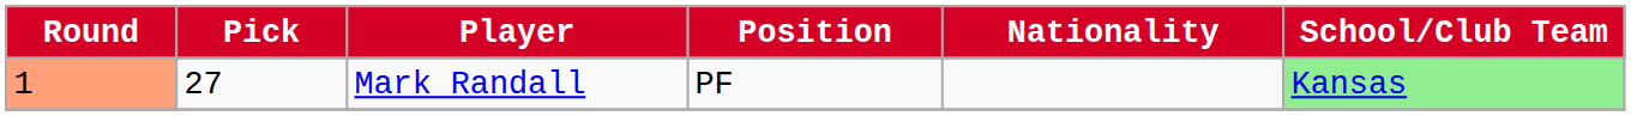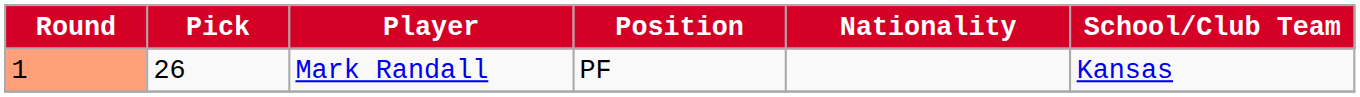 <table class="wikitable sortable sortable">
 <tr>
 <th style="background:#D40026; color:#FFFFFF" width="10%">Round</th>
 <th style="background:#D40026; color:#FFFFFF" width="10%">Pick</th>
 <th style="background:#D40026; color:#FFFFFF" width="20%">Player</th>
 <th style="background:#D40026; color:#FFFFFF" width="15%">Position</th>
 <th style="background:#D40026; color:#FFFFFF" width="20%">Nationality</th>
 <th style="background:#D40026; color:#FFFFFF" width="20%">School/Club Team</th>
 </tr>
 <tr>
 <td style="background: lightsalmon;">1</td>
-<td>27</td>
+<td>26</td>
 <td><a href='#'>Mark Randall</a></td>
 <td>PF</td>
 <td></td>
-<td style="background: lightgreen;"><a href='#'>Kansas</a></td>
+<td><a href='#'>Kansas</a></td>
 </tr>
 <tr>
 </tr>
 </table>
